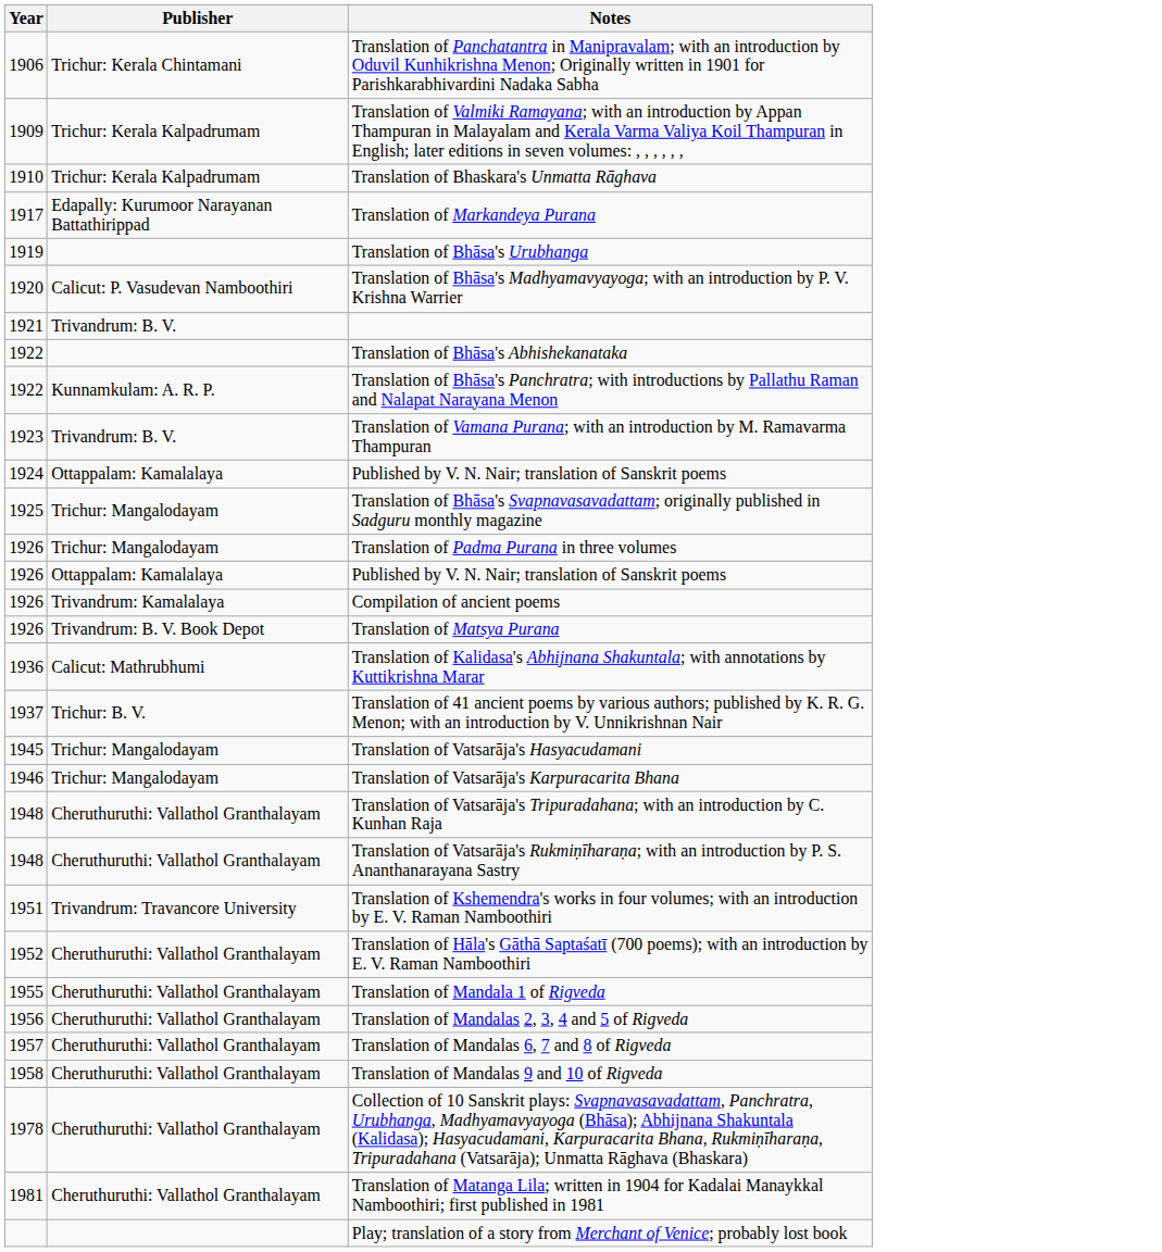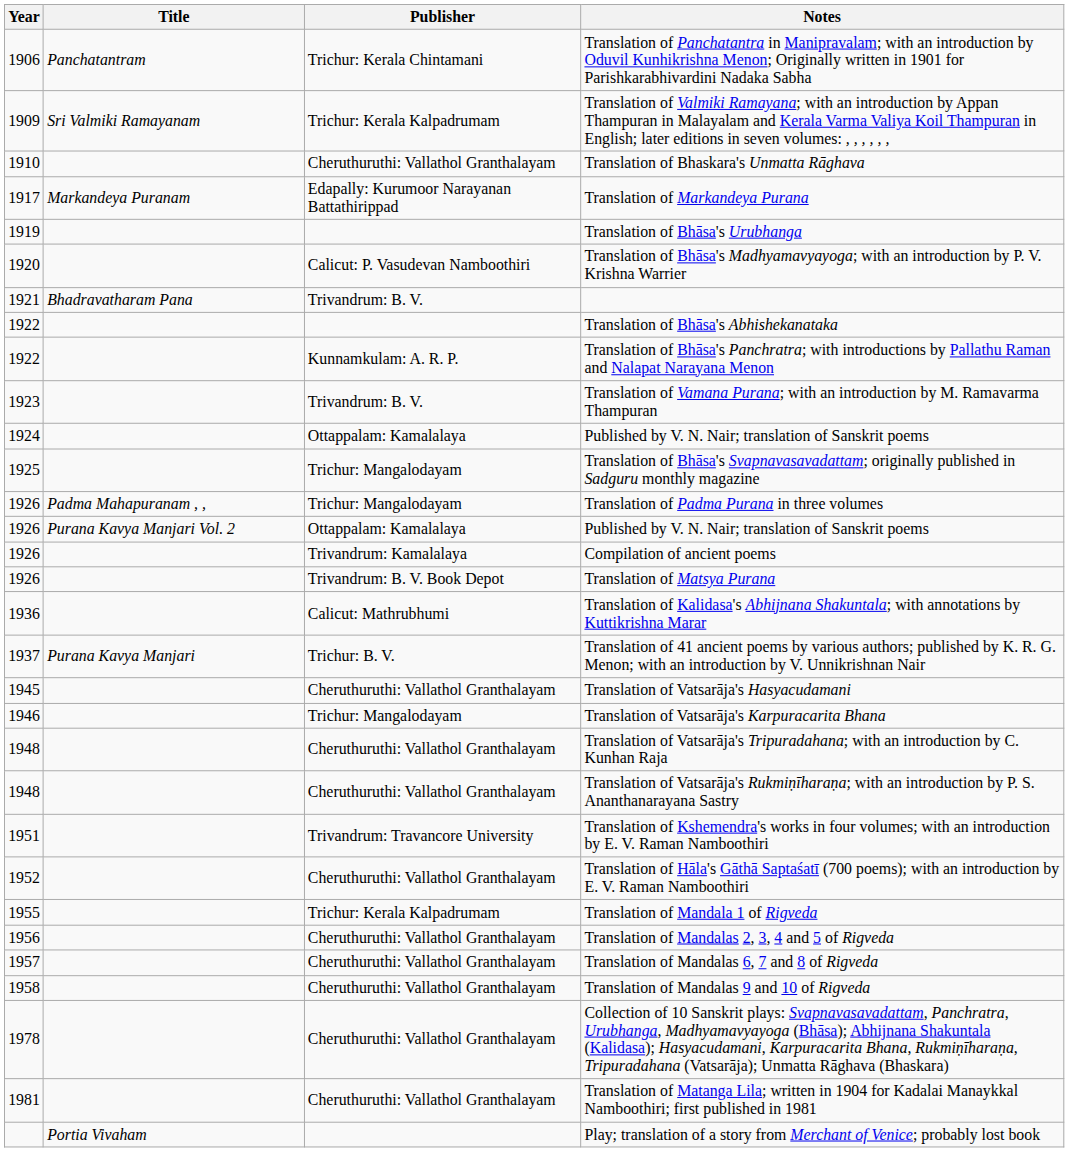 <table class="wikitable">
 <tr>
 <th>Year</th>
+<th ! style=width:16em>Title</th>
 <th ! style=width:17em>Publisher</th>
 <th ! style=width:30em>Notes</th>
 </tr>
 <tr>
 <td>1906</td>
+<td><em>Panchatantram</em></td>
 <td>Trichur: Kerala Chintamani</td>
 <td>Translation of <em><a href='#'>Panchatantra</a></em> in <a href='#'>Manipravalam</a>; with an introduction by <a href='#'>Oduvil Kunhikrishna Menon</a>; Originally written in 1901 for Parishkarabhivardini Nadaka Sabha</td>
 </tr>
 <tr>
 <td>1909</td>
+<td><em>Sri Valmiki Ramayanam</em></td>
 <td>Trichur: Kerala Kalpadrumam</td>
 <td>Translation of <em><a href='#'>Valmiki Ramayana</a></em>; with an introduction by Appan Thampuran in Malayalam and <a href='#'>Kerala Varma Valiya Koil Thampuran</a> in English; later editions in seven volumes: <em>, , , , , , </em></td>
 </tr>
 <tr>
 <td>1910</td>
-<td>Trichur: Kerala Kalpadrumam</td>
+<td><em></em></td>
+<td>Cheruthuruthi: Vallathol Granthalayam</td>
 <td>Translation of Bhaskara's <em>Unmatta Rāghava</em></td>
 </tr>
 <tr>
 <td>1917</td>
+<td><em>Markandeya Puranam</em></td>
 <td>Edapally: Kurumoor Narayanan Battathirippad</td>
 <td>Translation of <em><a href='#'>Markandeya Purana</a></em></td>
 </tr>
 <tr>
 <td>1919</td>
+<td><em></em></td>
 <td></td>
 <td>Translation of <a href='#'>Bhāsa</a>'s <em><a href='#'>Urubhanga</a></em></td>
 </tr>
 <tr>
 <td>1920</td>
+<td><em></em></td>
 <td>Calicut: P. Vasudevan Namboothiri</td>
 <td>Translation of <a href='#'>Bhāsa</a>'s <em>Madhyamavyayoga</em>; with an introduction by P. V. Krishna Warrier</td>
 </tr>
 <tr>
 <td>1921</td>
+<td><em>Bhadravatharam Pana</em></td>
 <td>Trivandrum: B. V.</td>
 <td></td>
 </tr>
 <tr>
 <td>1922</td>
+<td><em></em></td>
 <td></td>
 <td>Translation of <a href='#'>Bhāsa</a>'s <em>Abhishekanataka</em></td>
 </tr>
 <tr>
 <td>1922</td>
+<td><em></em></td>
 <td>Kunnamkulam: A. R. P.</td>
 <td>Translation of <a href='#'>Bhāsa</a>'s <em>Panchratra</em>; with introductions by <a href='#'>Pallathu Raman</a> and <a href='#'>Nalapat Narayana Menon</a></td>
 </tr>
 <tr>
 <td>1923</td>
+<td><em></em></td>
 <td>Trivandrum: B. V.</td>
 <td>Translation of <em><a href='#'>Vamana Purana</a></em>; with an introduction by M. Ramavarma Thampuran</td>
 </tr>
 <tr>
 <td>1924</td>
+<td><em></em></td>
 <td>Ottappalam: Kamalalaya</td>
 <td>Published by V. N. Nair; translation of Sanskrit poems</td>
 </tr>
 <tr>
 <td>1925</td>
+<td><em></em></td>
 <td>Trichur: Mangalodayam</td>
 <td>Translation of <a href='#'>Bhāsa</a>'s <em><a href='#'>Svapnavasavadattam</a></em>; originally published in <em>Sadguru</em> monthly magazine</td>
 </tr>
 <tr>
 <td>1926</td>
+<td><em>Padma Mahapuranam</em> <em>, , </em></td>
 <td>Trichur: Mangalodayam</td>
 <td>Translation of <em><a href='#'>Padma Purana</a></em> in three volumes</td>
 </tr>
 <tr>
 <td>1926</td>
+<td><em>Purana Kavya Manjari Vol. 2</em></td>
 <td>Ottappalam: Kamalalaya</td>
 <td>Published by V. N. Nair; translation of Sanskrit poems</td>
 </tr>
 <tr>
 <td>1926</td>
+<td><em></em></td>
 <td>Trivandrum: Kamalalaya</td>
 <td>Compilation of ancient poems</td>
 </tr>
 <tr>
 <td>1926</td>
+<td><em></em></td>
 <td>Trivandrum: B. V. Book Depot</td>
 <td>Translation of <em><a href='#'>Matsya Purana</a></em></td>
 </tr>
 <tr>
 <td>1936</td>
+<td><em></em></td>
 <td>Calicut: Mathrubhumi</td>
 <td>Translation of <a href='#'>Kalidasa</a>'s <em><a href='#'>Abhijnana Shakuntala</a></em>; with annotations by <a href='#'>Kuttikrishna Marar</a></td>
 </tr>
 <tr>
 <td>1937</td>
+<td><em>Purana Kavya Manjari</em></td>
 <td>Trichur: B. V.</td>
 <td>Translation of 41 ancient poems by various authors; published by K. R. G. Menon; with an introduction by V. Unnikrishnan Nair</td>
 </tr>
 <tr>
 <td>1945</td>
-<td>Trichur: Mangalodayam</td>
+<td><em></em></td>
+<td>Cheruthuruthi: Vallathol Granthalayam</td>
 <td>Translation of Vatsarāja's <em>Hasyacudamani</em></td>
 </tr>
 <tr>
 <td>1946</td>
+<td><em></em></td>
 <td>Trichur: Mangalodayam</td>
 <td>Translation of Vatsarāja's <em>Karpuracarita Bhana</em></td>
 </tr>
 <tr>
 <td>1948</td>
+<td><em></em></td>
 <td>Cheruthuruthi: Vallathol Granthalayam</td>
 <td>Translation of Vatsarāja's <em>Tripuradahana</em>; with an introduction by C. Kunhan Raja</td>
 </tr>
 <tr>
 <td>1948</td>
+<td><em></em></td>
 <td>Cheruthuruthi: Vallathol Granthalayam</td>
 <td>Translation of Vatsarāja's <em>Rukmiṇīharaṇa</em>; with an introduction by P. S. Ananthanarayana Sastry</td>
 </tr>
 <tr>
 <td>1951</td>
+<td><em></em></td>
 <td>Trivandrum: Travancore University</td>
 <td>Translation of <a href='#'>Kshemendra</a>'s works in four volumes; with an introduction by E. V. Raman Namboothiri</td>
 </tr>
 <tr>
 <td>1952</td>
+<td><em></em></td>
 <td>Cheruthuruthi: Vallathol Granthalayam</td>
 <td>Translation of <a href='#'>Hāla</a>'s <a href='#'>Gāthā Saptaśatī</a> (700 poems); with an introduction by E. V. Raman Namboothiri</td>
 </tr>
 <tr>
 <td>1955</td>
-<td>Cheruthuruthi: Vallathol Granthalayam</td>
+<td><em></em></td>
+<td>Trichur: Kerala Kalpadrumam</td>
 <td>Translation of <a href='#'>Mandala 1</a> of <em><a href='#'>Rigveda</a></em></td>
 </tr>
 <tr>
 <td>1956</td>
+<td><em></em></td>
 <td>Cheruthuruthi: Vallathol Granthalayam</td>
 <td>Translation of <a href='#'>Mandalas</a> <a href='#'>2</a>, <a href='#'>3</a>, <a href='#'>4</a> and <a href='#'>5</a>  of <em>Rigveda</em></td>
 </tr>
 <tr>
 <td>1957</td>
+<td><em></em></td>
 <td>Cheruthuruthi: Vallathol Granthalayam</td>
 <td>Translation of Mandalas <a href='#'>6</a>, <a href='#'>7</a> and <a href='#'>8</a> of <em>Rigveda</em></td>
 </tr>
 <tr>
 <td>1958</td>
+<td><em></em></td>
 <td>Cheruthuruthi: Vallathol Granthalayam</td>
 <td>Translation of Mandalas <a href='#'>9</a> and <a href='#'>10</a> of <em>Rigveda</em></td>
 </tr>
 <tr>
 <td>1978</td>
+<td><em></em></td>
 <td>Cheruthuruthi: Vallathol Granthalayam</td>
 <td>Collection of 10 Sanskrit plays: <em><a href='#'>Svapnavasavadattam</a></em>, <em>Panchratra</em>, <em><a href='#'>Urubhanga</a></em>, <em>Madhyamavyayoga</em> (<a href='#'>Bhāsa</a>); <a href='#'>Abhijnana Shakuntala</a> (<a href='#'>Kalidasa</a>); <em>Hasyacudamani</em>, <em>Karpuracarita Bhana</em>, <em>Rukmiṇīharaṇa</em>, <em>Tripuradahana</em> (Vatsarāja); Unmatta Rāghava (Bhaskara)</td>
 </tr>
 <tr>
 <td>1981</td>
+<td><em></em></td>
 <td>Cheruthuruthi: Vallathol Granthalayam</td>
 <td>Translation of <a href='#'>Matanga Lila</a>; written in 1904 for Kadalai Manaykkal Namboothiri; first published in 1981</td>
 </tr>
 <tr>
 <td></td>
+<td><em>Portia Vivaham</em></td>
 <td></td>
 <td>Play; translation of a story from <em><a href='#'>Merchant of Venice</a></em>; probably lost book</td>
 </tr>
 </table>
